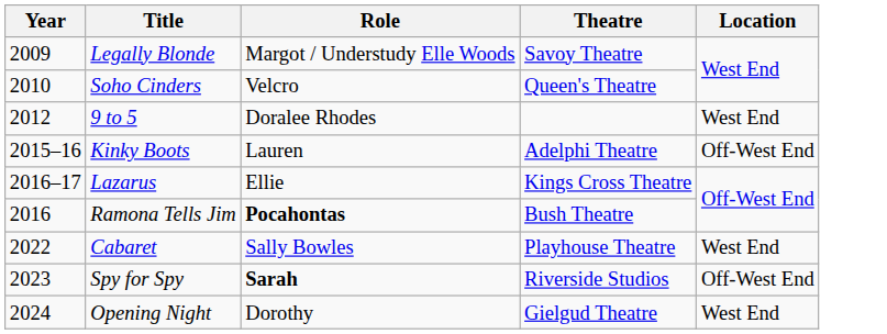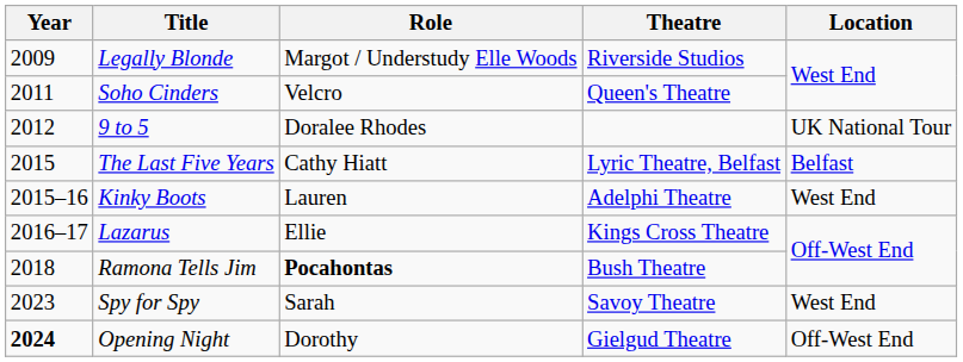 <table class=wikitable>
 <tr>
 <th>Year</th>
 <th>Title</th>
 <th>Role</th>
 <th>Theatre</th>
 <th>Location</th>
 </tr>
 <tr>
 <td>2009</td>
 <td><em><a href='#'>Legally Blonde</a></em></td>
 <td>Margot / Understudy <a href='#'>Elle Woods</a></td>
-<td><a href='#'>Savoy Theatre</a></td>
+<td><a href='#'>Riverside Studios</a></td>
 <td rowspan="2"><a href='#'>West End</a></td>
 </tr>
 <tr>
-<td>2010</td>
+<td>2011</td>
 <td><em><a href='#'>Soho Cinders</a></em></td>
 <td>Velcro</td>
 <td><a href='#'>Queen's Theatre</a></td>
 </tr>
 <tr>
 <td>2012</td>
 <td><em><a href='#'>9 to 5</a></em></td>
 <td>Doralee Rhodes</td>
 <td></td>
-<td>West End</td>
+<td>UK National Tour</td>
+</tr>
+<tr>
+<td>2015</td>
+<td><em><a href='#'>The Last Five Years</a></em></td>
+<td>Cathy Hiatt</td>
+<td><a href='#'>Lyric Theatre, Belfast</a></td>
+<td><a href='#'>Belfast</a></td>
 </tr>
 <tr>
 <td>2015–16</td>
 <td><em><a href='#'>Kinky Boots</a></em></td>
 <td>Lauren</td>
 <td><a href='#'>Adelphi Theatre</a></td>
-<td>Off-West End</td>
+<td>West End</td>
 </tr>
 <tr>
 <td>2016–17</td>
 <td><a href='#'><em>Lazarus</em></a></td>
 <td>Ellie</td>
 <td><a href='#'>Kings Cross Theatre</a></td>
 <td rowspan="2"><a href='#'>Off-West End</a></td>
 </tr>
 <tr>
-<td>2016</td>
+<td>2018</td>
 <td><em>Ramona Tells Jim</em></td>
 <td><strong>Pocahontas</strong></td>
 <td><a href='#'>Bush Theatre</a></td>
 </tr>
 <tr>
-<td>2022</td>
-<td><em><a href='#'>Cabaret</a></em></td>
-<td><a href='#'>Sally Bowles</a></td>
-<td><a href='#'>Playhouse Theatre</a></td>
+<td>2023</td>
+<td><em>Spy for Spy</em></td>
+<td>Sarah</td>
+<td><a href='#'>Savoy Theatre</a></td>
 <td>West End</td>
 </tr>
 <tr>
-<td>2023</td>
-<td><em>Spy for Spy</em></td>
-<td><strong>Sarah</strong></td>
-<td><a href='#'>Riverside Studios</a></td>
-<td>Off-West End</td>
-</tr>
-<tr>
-<td>2024</td>
+<td><strong>2024</strong></td>
 <td><em>Opening Night</em></td>
 <td>Dorothy</td>
 <td><a href='#'>Gielgud Theatre</a></td>
-<td>West End</td>
+<td>Off-West End</td>
 </tr>
 </table>
